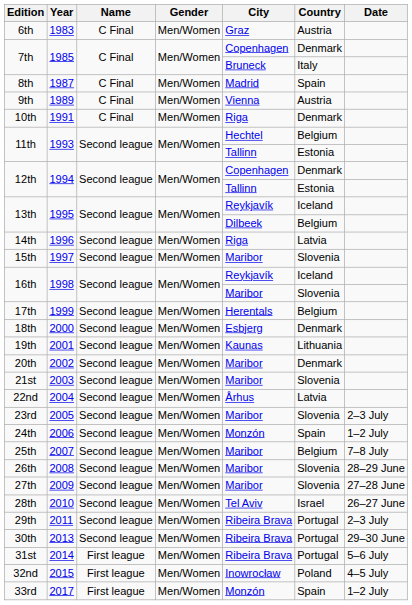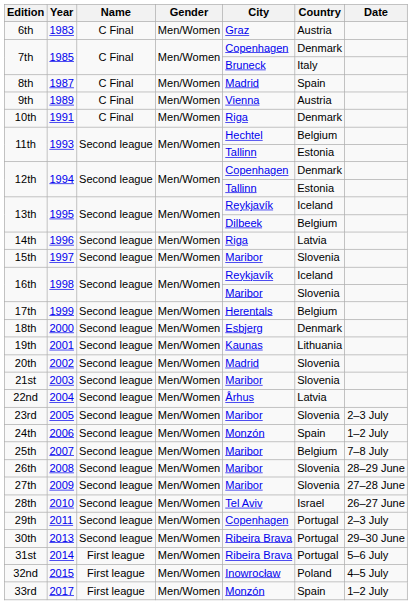 <table class=wikitable>
 <tr>
 <th>Edition</th>
 <th>Year</th>
 <th>Name</th>
 <th>Gender</th>
 <th>City</th>
 <th>Country</th>
 <th>Date</th>
 </tr>
 <tr>
 <td align=center>6th</td>
 <td><a href='#'>1983</a></td>
 <td align=center>C Final</td>
 <td align=center>Men/Women</td>
 <td><a href='#'>Graz</a></td>
 <td>Austria</td>
 <td></td>
 </tr>
 <tr>
 <td rowspan=2 align=center>7th</td>
 <td rowspan=2><a href='#'>1985</a></td>
 <td rowspan=2 align=center>C Final</td>
 <td rowspan=2 align=center>Men/Women</td>
 <td><a href='#'>Copenhagen</a></td>
 <td>Denmark</td>
 <td></td>
 </tr>
 <tr>
 <td><a href='#'>Bruneck</a></td>
 <td>Italy</td>
 <td></td>
 </tr>
 <tr>
 <td align=center>8th</td>
 <td><a href='#'>1987</a></td>
 <td align=center>C Final</td>
 <td align=center>Men/Women</td>
 <td><a href='#'>Madrid</a></td>
 <td>Spain</td>
 <td></td>
 </tr>
 <tr>
 <td align=center>9th</td>
 <td><a href='#'>1989</a></td>
 <td align=center>C Final</td>
 <td align=center>Men/Women</td>
 <td><a href='#'>Vienna</a></td>
 <td>Austria</td>
 <td></td>
 </tr>
 <tr>
 <td align=center>10th</td>
 <td><a href='#'>1991</a></td>
 <td align=center>C Final</td>
 <td align=center>Men/Women</td>
 <td><a href='#'>Riga</a></td>
 <td>Denmark</td>
 <td></td>
 </tr>
 <tr>
 <td rowspan=2 align=center>11th</td>
 <td rowspan=2><a href='#'>1993</a></td>
 <td rowspan=2 align=center>Second league</td>
 <td rowspan=2 align=center>Men/Women</td>
 <td><a href='#'>Hechtel</a></td>
 <td>Belgium</td>
 <td></td>
 </tr>
 <tr>
 <td><a href='#'>Tallinn</a></td>
 <td>Estonia</td>
 <td></td>
 </tr>
 <tr>
 <td rowspan=2 align=center>12th</td>
 <td rowspan=2><a href='#'>1994</a></td>
 <td rowspan=2 align=center>Second league</td>
 <td rowspan=2 align=center>Men/Women</td>
 <td><a href='#'>Copenhagen</a></td>
 <td>Denmark</td>
 <td></td>
 </tr>
 <tr>
 <td><a href='#'>Tallinn</a></td>
 <td>Estonia</td>
 <td></td>
 </tr>
 <tr>
 <td rowspan=2 align=center>13th</td>
 <td rowspan=2><a href='#'>1995</a></td>
 <td rowspan=2 align=center>Second league</td>
 <td rowspan=2 align=center>Men/Women</td>
 <td><a href='#'>Reykjavík</a></td>
 <td>Iceland</td>
 <td></td>
 </tr>
 <tr>
 <td><a href='#'>Dilbeek</a></td>
 <td>Belgium</td>
 <td></td>
 </tr>
 <tr>
 <td align=center>14th</td>
 <td><a href='#'>1996</a></td>
 <td align=center>Second league</td>
 <td align=center>Men/Women</td>
 <td><a href='#'>Riga</a></td>
 <td>Latvia</td>
 <td></td>
 </tr>
 <tr>
 <td align=center>15th</td>
 <td><a href='#'>1997</a></td>
 <td align=center>Second league</td>
 <td align=center>Men/Women</td>
 <td><a href='#'>Maribor</a></td>
 <td>Slovenia</td>
 <td></td>
 </tr>
 <tr>
 <td rowspan=2 align=center>16th</td>
 <td rowspan=2><a href='#'>1998</a></td>
 <td rowspan=2 align=center>Second league</td>
 <td rowspan=2 align=center>Men/Women</td>
 <td><a href='#'>Reykjavík</a></td>
 <td>Iceland</td>
 <td></td>
 </tr>
 <tr>
 <td><a href='#'>Maribor</a></td>
 <td>Slovenia</td>
 <td></td>
 </tr>
 <tr>
 <td align=center>17th</td>
 <td><a href='#'>1999</a></td>
 <td align=center>Second league</td>
 <td align=center>Men/Women</td>
 <td><a href='#'>Herentals</a></td>
 <td>Belgium</td>
 <td></td>
 </tr>
 <tr>
 <td align=center>18th</td>
 <td><a href='#'>2000</a></td>
 <td align=center>Second league</td>
 <td align=center>Men/Women</td>
 <td><a href='#'>Esbjerg</a></td>
 <td>Denmark</td>
 <td></td>
 </tr>
 <tr>
 <td align=center>19th</td>
 <td><a href='#'>2001</a></td>
 <td align=center>Second league</td>
 <td align=center>Men/Women</td>
 <td><a href='#'>Kaunas</a></td>
 <td>Lithuania</td>
 <td></td>
 </tr>
 <tr>
 <td align=center>20th</td>
 <td><a href='#'>2002</a></td>
 <td align=center>Second league</td>
 <td align=center>Men/Women</td>
-<td><a href='#'>Maribor</a></td>
-<td>Denmark</td>
+<td><a href='#'>Madrid</a></td>
+<td>Slovenia</td>
 <td></td>
 </tr>
 <tr>
 <td align=center>21st</td>
 <td><a href='#'>2003</a></td>
 <td align=center>Second league</td>
 <td align=center>Men/Women</td>
 <td><a href='#'>Maribor</a></td>
 <td>Slovenia</td>
 <td></td>
 </tr>
 <tr>
 <td align=center>22nd</td>
 <td><a href='#'>2004</a></td>
 <td align=center>Second league</td>
 <td align=center>Men/Women</td>
 <td><a href='#'>Århus</a></td>
 <td>Latvia</td>
 <td></td>
 </tr>
 <tr>
 <td align=center>23rd</td>
 <td><a href='#'>2005</a></td>
 <td align=center>Second league</td>
 <td align=center>Men/Women</td>
 <td><a href='#'>Maribor</a></td>
 <td>Slovenia</td>
 <td>2–3 July</td>
 </tr>
 <tr>
 <td align=center>24th</td>
 <td><a href='#'>2006</a></td>
 <td align=center>Second league</td>
 <td align=center>Men/Women</td>
 <td><a href='#'>Monzón</a></td>
 <td>Spain</td>
 <td>1–2 July</td>
 </tr>
 <tr>
 <td align=center>25th</td>
 <td><a href='#'>2007</a></td>
 <td align=center>Second league</td>
 <td align=center>Men/Women</td>
 <td><a href='#'>Maribor</a></td>
 <td>Belgium</td>
 <td>7–8 July</td>
 </tr>
 <tr>
 <td align=center>26th</td>
 <td><a href='#'>2008</a></td>
 <td align=center>Second league</td>
 <td align=center>Men/Women</td>
 <td><a href='#'>Maribor</a></td>
 <td>Slovenia</td>
 <td>28–29 June</td>
 </tr>
 <tr>
 <td align=center>27th</td>
 <td><a href='#'>2009</a></td>
 <td align=center>Second league</td>
 <td align=center>Men/Women</td>
 <td><a href='#'>Maribor</a></td>
 <td>Slovenia</td>
 <td>27–28 June</td>
 </tr>
 <tr>
 <td align=center>28th</td>
 <td><a href='#'>2010</a></td>
 <td align=center>Second league</td>
 <td align=center>Men/Women</td>
 <td><a href='#'>Tel Aviv</a></td>
 <td>Israel</td>
 <td>26–27 June</td>
 </tr>
 <tr>
 <td align=center>29th</td>
 <td><a href='#'>2011</a></td>
 <td align=center>Second league</td>
 <td align=center>Men/Women</td>
-<td><a href='#'>Ribeira Brava</a></td>
+<td><a href='#'>Copenhagen</a></td>
 <td>Portugal</td>
 <td>2–3 July</td>
 </tr>
 <tr>
 <td align=center>30th</td>
 <td><a href='#'>2013</a></td>
 <td align=center>Second league</td>
 <td align=center>Men/Women</td>
 <td><a href='#'>Ribeira Brava</a></td>
 <td>Portugal</td>
 <td>29–30 June</td>
 </tr>
 <tr>
 <td align=center>31st</td>
 <td><a href='#'>2014</a></td>
 <td align=center>First league</td>
 <td>Men/Women</td>
 <td><a href='#'>Ribeira Brava</a></td>
 <td>Portugal</td>
 <td>5–6 July</td>
 </tr>
 <tr>
 <td align=center>32nd</td>
 <td><a href='#'>2015</a></td>
 <td align=center>First league</td>
 <td>Men/Women</td>
 <td><a href='#'>Inowrocław</a></td>
 <td>Poland</td>
 <td>4–5 July</td>
 </tr>
 <tr>
 <td align=center>33rd</td>
 <td><a href='#'>2017</a></td>
 <td align=center>First league</td>
 <td>Men/Women</td>
 <td><a href='#'>Monzón</a></td>
 <td>Spain</td>
 <td>1–2 July</td>
 </tr>
 </table>
